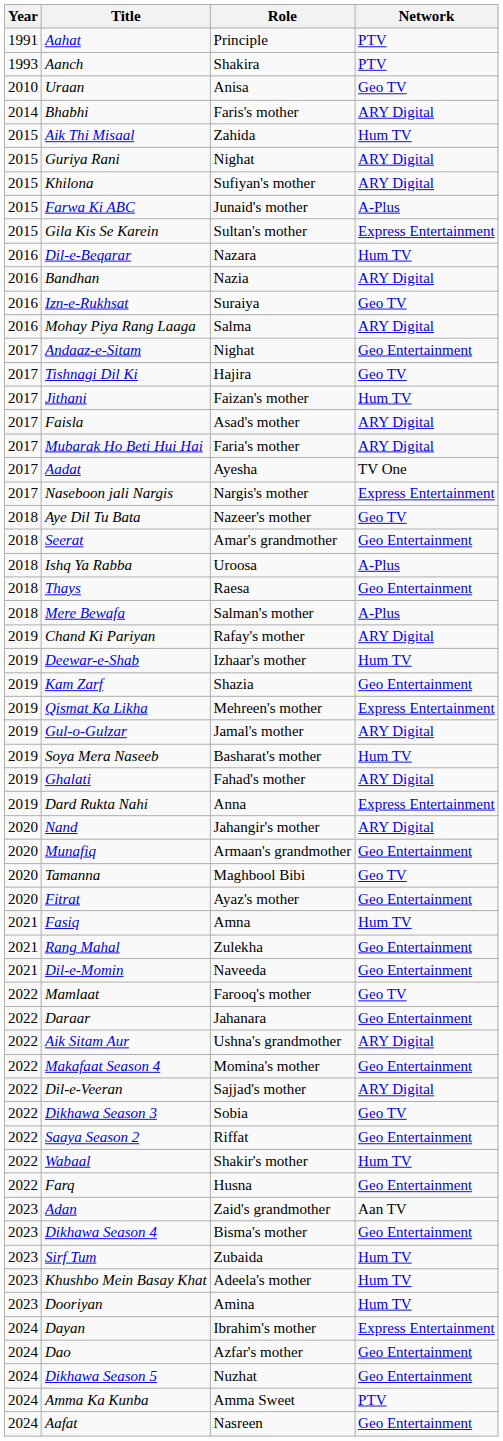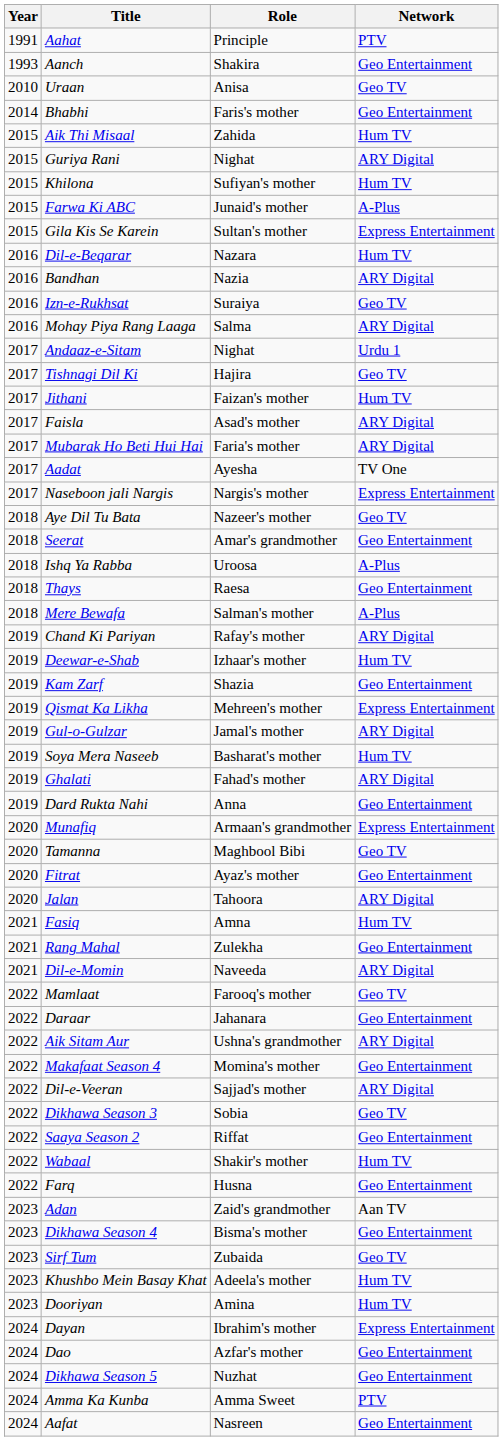 <table class="wikitable sortable plainrowheaders">
 <tr style="text-align:center;">
 <th scope="col">Year</th>
 <th scope="col">Title</th>
 <th scope="col">Role</th>
 <th scope="col">Network</th>
 </tr>
 <tr>
 <td>1991</td>
 <td><em><a href='#'>Aahat</a></em></td>
 <td>Principle</td>
 <td><a href='#'>PTV</a></td>
 </tr>
 <tr>
 <td>1993</td>
 <td><em>Aanch</em></td>
 <td>Shakira</td>
-<td><a href='#'>PTV</a></td>
+<td><a href='#'>Geo Entertainment</a></td>
 </tr>
 <tr>
 <td>2010</td>
 <td><em>Uraan</em></td>
 <td>Anisa</td>
 <td><a href='#'>Geo TV</a></td>
 </tr>
 <tr>
 <td>2014</td>
 <td><em>Bhabhi</em></td>
 <td>Faris's mother</td>
-<td><a href='#'>ARY Digital</a></td>
+<td><a href='#'>Geo Entertainment</a></td>
 </tr>
 <tr>
 <td>2015</td>
 <td><em><a href='#'>Aik Thi Misaal</a></em></td>
 <td>Zahida</td>
 <td><a href='#'>Hum TV</a></td>
 </tr>
 <tr>
 <td>2015</td>
 <td><em>Guriya Rani</em></td>
 <td>Nighat</td>
 <td><a href='#'>ARY Digital</a></td>
 </tr>
 <tr>
 <td>2015</td>
 <td><em>Khilona</em></td>
 <td>Sufiyan's mother</td>
-<td><a href='#'>ARY Digital</a></td>
+<td><a href='#'>Hum TV</a></td>
 </tr>
 <tr>
 <td>2015</td>
 <td><em><a href='#'>Farwa Ki ABC</a></em></td>
 <td>Junaid's mother</td>
 <td><a href='#'>A-Plus</a></td>
 </tr>
 <tr>
 <td>2015</td>
 <td><em>Gila Kis Se Karein</em></td>
 <td>Sultan's mother</td>
 <td><a href='#'>Express Entertainment</a></td>
 </tr>
 <tr>
 <td>2016</td>
 <td><em><a href='#'>Dil-e-Beqarar</a></em></td>
 <td>Nazara</td>
 <td><a href='#'>Hum TV</a></td>
 </tr>
 <tr>
 <td>2016</td>
 <td><em>Bandhan</em></td>
 <td>Nazia</td>
 <td><a href='#'>ARY Digital</a></td>
 </tr>
 <tr>
 <td>2016</td>
 <td><em><a href='#'>Izn-e-Rukhsat</a></em></td>
 <td>Suraiya</td>
 <td><a href='#'>Geo TV</a></td>
 </tr>
 <tr>
 <td>2016</td>
 <td><em>Mohay Piya Rang Laaga</em></td>
 <td>Salma</td>
 <td><a href='#'>ARY Digital</a></td>
 </tr>
 <tr>
 <td>2017</td>
 <td><em><a href='#'>Andaaz-e-Sitam</a></em></td>
 <td>Nighat</td>
-<td><a href='#'>Geo Entertainment</a></td>
+<td><a href='#'>Urdu 1</a></td>
 </tr>
 <tr>
 <td>2017</td>
 <td><em><a href='#'>Tishnagi Dil Ki</a></em></td>
 <td>Hajira</td>
 <td><a href='#'>Geo TV</a></td>
 </tr>
 <tr>
 <td>2017</td>
 <td><em><a href='#'>Jithani</a></em></td>
 <td>Faizan's mother</td>
 <td><a href='#'>Hum TV</a></td>
 </tr>
 <tr>
 <td>2017</td>
 <td><em>Faisla</em></td>
 <td>Asad's mother</td>
 <td><a href='#'>ARY Digital</a></td>
 </tr>
 <tr>
 <td>2017</td>
 <td><em><a href='#'>Mubarak Ho Beti Hui Hai</a></em></td>
 <td>Faria's mother</td>
 <td><a href='#'>ARY Digital</a></td>
 </tr>
 <tr>
 <td>2017</td>
 <td><em><a href='#'>Aadat</a></em></td>
 <td>Ayesha</td>
 <td>TV One</td>
 </tr>
 <tr>
 <td>2017</td>
 <td><em>Naseboon jali Nargis</em></td>
 <td>Nargis's mother</td>
 <td><a href='#'>Express Entertainment</a></td>
 </tr>
 <tr>
 <td>2018</td>
 <td><em>Aye Dil Tu Bata</em></td>
 <td>Nazeer's mother</td>
 <td><a href='#'>Geo TV</a></td>
 </tr>
 <tr>
 <td>2018</td>
 <td><em><a href='#'>Seerat</a></em></td>
 <td>Amar's grandmother</td>
 <td><a href='#'>Geo Entertainment</a></td>
 </tr>
 <tr>
 <td>2018</td>
 <td><em>Ishq Ya Rabba</em></td>
 <td>Uroosa</td>
 <td><a href='#'>A-Plus</a></td>
 </tr>
 <tr>
 <td>2018</td>
 <td><em><a href='#'>Thays</a></em></td>
 <td>Raesa</td>
 <td><a href='#'>Geo Entertainment</a></td>
 </tr>
 <tr>
 <td>2018</td>
 <td><em><a href='#'>Mere Bewafa</a></em></td>
 <td>Salman's mother</td>
 <td><a href='#'>A-Plus</a></td>
 </tr>
 <tr>
 <td>2019</td>
 <td><em>Chand Ki Pariyan</em></td>
 <td>Rafay's mother</td>
 <td><a href='#'>ARY Digital</a></td>
 </tr>
 <tr>
 <td>2019</td>
 <td><em><a href='#'>Deewar-e-Shab</a></em></td>
 <td>Izhaar's mother</td>
 <td><a href='#'>Hum TV</a></td>
 </tr>
 <tr>
 <td>2019</td>
 <td><em><a href='#'>Kam Zarf</a></em></td>
 <td>Shazia</td>
 <td><a href='#'>Geo Entertainment</a></td>
 </tr>
 <tr>
 <td>2019</td>
 <td><em><a href='#'>Qismat Ka Likha</a></em></td>
 <td>Mehreen's mother</td>
 <td><a href='#'>Express Entertainment</a></td>
 </tr>
 <tr>
 <td>2019</td>
 <td><em><a href='#'>Gul-o-Gulzar</a></em></td>
 <td>Jamal's mother</td>
 <td><a href='#'>ARY Digital</a></td>
 </tr>
 <tr>
 <td>2019</td>
 <td><em>Soya Mera Naseeb</em></td>
 <td>Basharat's mother</td>
 <td><a href='#'>Hum TV</a></td>
 </tr>
 <tr>
 <td>2019</td>
 <td><em><a href='#'>Ghalati</a></em></td>
 <td>Fahad's mother</td>
 <td><a href='#'>ARY Digital</a></td>
 </tr>
 <tr>
 <td>2019</td>
 <td><em>Dard Rukta Nahi</em></td>
 <td>Anna</td>
-<td><a href='#'>Express Entertainment</a></td>
-</tr>
-<tr>
-<td>2020</td>
-<td><em><a href='#'>Nand</a></em></td>
-<td>Jahangir's mother</td>
-<td><a href='#'>ARY Digital</a></td>
+<td><a href='#'>Geo Entertainment</a></td>
 </tr>
 <tr>
 <td>2020</td>
 <td><em><a href='#'>Munafiq</a></em></td>
 <td>Armaan's grandmother</td>
-<td><a href='#'>Geo Entertainment</a></td>
+<td><a href='#'>Express Entertainment</a></td>
 </tr>
 <tr>
 <td>2020</td>
 <td><em>Tamanna</em></td>
 <td>Maghbool Bibi</td>
 <td><a href='#'>Geo TV</a></td>
 </tr>
 <tr>
 <td>2020</td>
 <td><em><a href='#'>Fitrat</a></em></td>
 <td>Ayaz's mother</td>
 <td><a href='#'>Geo Entertainment</a></td>
+</tr>
+<tr>
+<td>2020</td>
+<td><em><a href='#'>Jalan</a></em></td>
+<td>Tahoora</td>
+<td><a href='#'>ARY Digital</a></td>
 </tr>
 <tr>
 <td>2021</td>
 <td><em><a href='#'>Fasiq</a></em></td>
 <td>Amna</td>
 <td><a href='#'>Hum TV</a></td>
 </tr>
 <tr>
 <td>2021</td>
 <td><em><a href='#'>Rang Mahal</a></em></td>
 <td>Zulekha</td>
 <td><a href='#'>Geo Entertainment</a></td>
 </tr>
 <tr>
 <td>2021</td>
 <td><em><a href='#'>Dil-e-Momin</a></em></td>
 <td>Naveeda</td>
-<td><a href='#'>Geo Entertainment</a></td>
+<td><a href='#'>ARY Digital</a></td>
 </tr>
 <tr>
 <td>2022</td>
 <td><em>Mamlaat</em></td>
 <td>Farooq's mother</td>
 <td><a href='#'>Geo TV</a></td>
 </tr>
 <tr>
 <td>2022</td>
 <td><em>Daraar</em></td>
 <td>Jahanara</td>
 <td><a href='#'>Geo Entertainment</a></td>
 </tr>
 <tr>
 <td>2022</td>
 <td><em><a href='#'>Aik Sitam Aur</a></em></td>
 <td>Ushna's grandmother</td>
 <td><a href='#'>ARY Digital</a></td>
 </tr>
 <tr>
 <td>2022</td>
 <td><em><a href='#'>Makafaat Season 4</a></em></td>
 <td>Momina's mother</td>
 <td><a href='#'>Geo Entertainment</a></td>
 </tr>
 <tr>
 <td>2022</td>
 <td><em>Dil-e-Veeran</em></td>
 <td>Sajjad's mother</td>
 <td><a href='#'>ARY Digital</a></td>
 </tr>
 <tr>
 <td>2022</td>
 <td><em><a href='#'>Dikhawa Season 3</a></em></td>
 <td>Sobia</td>
 <td><a href='#'>Geo TV</a></td>
 </tr>
 <tr>
 <td>2022</td>
 <td><em><a href='#'>Saaya Season 2</a></em></td>
 <td>Riffat</td>
 <td><a href='#'>Geo Entertainment</a></td>
 </tr>
 <tr>
 <td>2022</td>
 <td><em><a href='#'>Wabaal</a></em></td>
 <td>Shakir's mother</td>
 <td><a href='#'>Hum TV</a></td>
 </tr>
 <tr>
 <td>2022</td>
 <td><em>Farq</em></td>
 <td>Husna</td>
 <td><a href='#'>Geo Entertainment</a></td>
 </tr>
 <tr>
 <td>2023</td>
 <td><em><a href='#'>Adan</a></em></td>
 <td>Zaid's grandmother</td>
 <td>Aan TV</td>
 </tr>
 <tr>
 <td>2023</td>
 <td><em><a href='#'>Dikhawa Season 4</a></em></td>
 <td>Bisma's mother</td>
 <td><a href='#'>Geo Entertainment</a></td>
 </tr>
 <tr>
 <td>2023</td>
 <td><em><a href='#'>Sirf Tum</a></em></td>
 <td>Zubaida</td>
-<td><a href='#'>Hum TV</a></td>
+<td><a href='#'>Geo TV</a></td>
 </tr>
 <tr>
 <td>2023</td>
 <td><em>Khushbo Mein Basay Khat</em></td>
 <td>Adeela's mother</td>
 <td><a href='#'>Hum TV</a></td>
 </tr>
 <tr>
 <td>2023</td>
 <td><em>Dooriyan</em></td>
 <td>Amina</td>
 <td><a href='#'>Hum TV</a></td>
 </tr>
 <tr>
 <td>2024</td>
 <td><em>Dayan</em></td>
 <td>Ibrahim's mother</td>
 <td><a href='#'>Express Entertainment</a></td>
 </tr>
 <tr>
 <td>2024</td>
 <td><em>Dao</em></td>
 <td>Azfar's mother</td>
 <td><a href='#'>Geo Entertainment</a></td>
 </tr>
 <tr>
 <td>2024</td>
 <td><em><a href='#'>Dikhawa Season 5</a></em></td>
 <td>Nuzhat</td>
 <td><a href='#'>Geo Entertainment</a></td>
 </tr>
 <tr>
 <td>2024</td>
 <td><em>Amma Ka Kunba</em></td>
 <td>Amma Sweet</td>
 <td><a href='#'>PTV</a></td>
 </tr>
 <tr>
 <td>2024</td>
 <td><em>Aafat</em></td>
 <td>Nasreen</td>
 <td><a href='#'>Geo Entertainment</a></td>
 </tr>
 </table>
